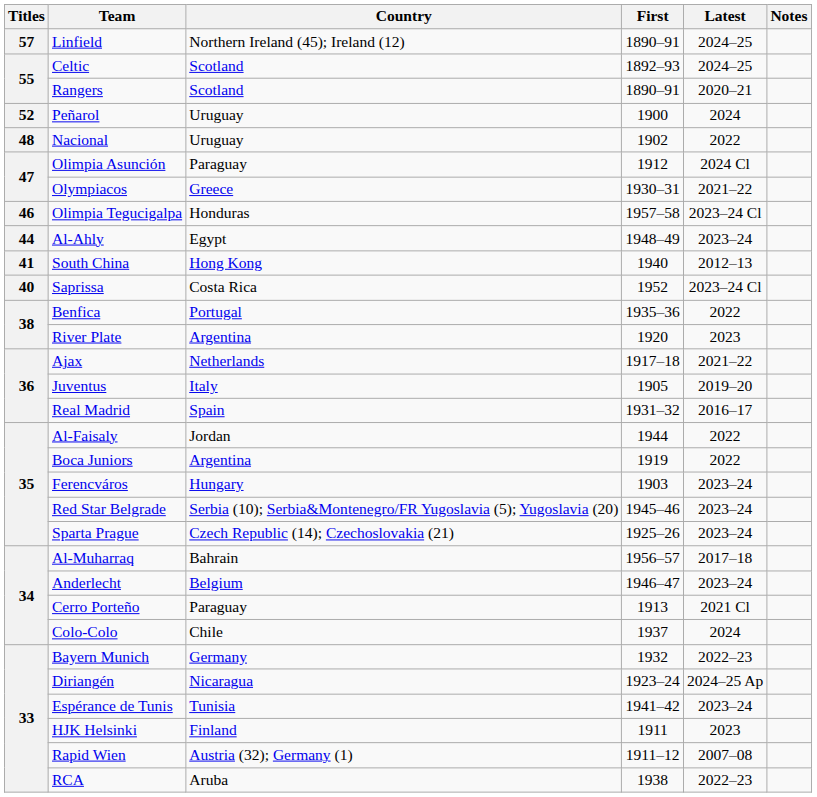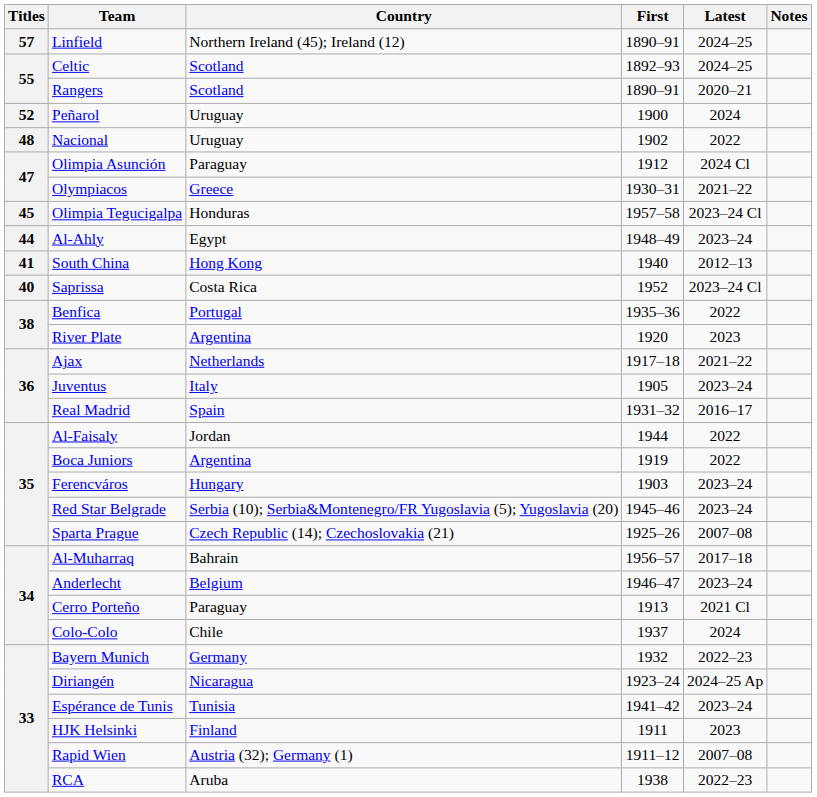 <table class="wikitable" style="text-align:center">
 <tr>
 <th>Titles</th>
 <th>Team</th>
 <th>Country</th>
 <th>First</th>
 <th>Latest</th>
 <th>Notes</th>
 </tr>
 <tr>
 <th scope=row rowspan=1>57</th>
 <td align=left><a href='#'>Linfield</a></td>
 <td align=left> Northern Ireland (45);  Ireland (12)</td>
 <td>1890–91</td>
 <td>2024–25</td>
 <td></td>
 </tr>
 <tr>
 <th scope=row rowspan=2>55</th>
 <td align=left><a href='#'>Celtic</a></td>
 <td align=left> <a href='#'>Scotland</a></td>
 <td>1892–93</td>
 <td>2024–25</td>
 <td></td>
 </tr>
 <tr>
 <td align=left><a href='#'>Rangers</a></td>
 <td align=left> <a href='#'>Scotland</a></td>
 <td>1890–91</td>
 <td>2020–21</td>
 <td></td>
 </tr>
 <tr>
 <th scope=row rowspan=1>52</th>
 <td align=left><a href='#'>Peñarol</a></td>
 <td align=left> Uruguay</td>
 <td>1900</td>
 <td>2024</td>
 <td></td>
 </tr>
 <tr>
 <th scope=row rowspan=1>48</th>
 <td align=left><a href='#'>Nacional</a></td>
 <td align=left> Uruguay</td>
 <td>1902</td>
 <td>2022</td>
 <td></td>
 </tr>
 <tr>
 <th scope=row rowspan=2>47</th>
 <td align=left><a href='#'>Olimpia Asunción</a></td>
 <td align=left> Paraguay</td>
 <td>1912</td>
 <td>2024 Cl</td>
 <td></td>
 </tr>
 <tr>
 <td align=left><a href='#'>Olympiacos</a></td>
 <td align=left> <a href='#'>Greece</a></td>
 <td>1930–31</td>
 <td>2021–22</td>
 <td></td>
 </tr>
 <tr>
-<th scope=row rowspan=1>46</th>
+<th scope=row rowspan=1>45</th>
 <td align=left><a href='#'>Olimpia Tegucigalpa</a></td>
 <td align=left> Honduras</td>
 <td>1957–58</td>
 <td>2023–24 Cl</td>
 <td></td>
 </tr>
 <tr>
 <th scope=row rowspan=1>44</th>
 <td align=left><a href='#'>Al-Ahly</a></td>
 <td align=left> Egypt</td>
 <td>1948–49</td>
 <td>2023–24</td>
 <td></td>
 </tr>
 <tr>
 <th scope=row rowspan=1>41</th>
 <td align=left><a href='#'>South China</a></td>
 <td align=left> <a href='#'>Hong Kong</a></td>
 <td>1940</td>
 <td>2012–13</td>
 <td></td>
 </tr>
 <tr>
 <th scope=row rowspan=1>40</th>
 <td align=left><a href='#'>Saprissa</a></td>
 <td align=left> Costa Rica</td>
 <td>1952</td>
 <td>2023–24 Cl</td>
 <td></td>
 </tr>
 <tr>
 <th scope=row rowspan=2>38</th>
 <td align=left><a href='#'>Benfica</a></td>
 <td align=left> <a href='#'>Portugal</a></td>
 <td>1935–36</td>
 <td>2022</td>
 <td></td>
 </tr>
 <tr>
 <td align=left><a href='#'>River Plate</a></td>
 <td align=left> <a href='#'>Argentina</a></td>
 <td>1920</td>
 <td>2023</td>
 <td></td>
 </tr>
 <tr>
 <th scope=row rowspan=3>36</th>
 <td align=left><a href='#'>Ajax</a></td>
 <td align=left> <a href='#'>Netherlands</a></td>
 <td>1917–18</td>
 <td>2021–22</td>
 <td></td>
 </tr>
 <tr>
 <td align=left><a href='#'>Juventus</a></td>
 <td align=left> <a href='#'>Italy</a></td>
 <td>1905</td>
-<td>2019–20</td>
+<td>2023–24</td>
 <td></td>
 </tr>
 <tr>
 <td align=left><a href='#'>Real Madrid</a></td>
 <td align=left> <a href='#'>Spain</a></td>
 <td>1931–32</td>
 <td>2016–17</td>
 <td></td>
 </tr>
 <tr>
 <th scope=row rowspan=5>35</th>
 <td align=left><a href='#'>Al-Faisaly</a></td>
 <td align=left> Jordan</td>
 <td>1944</td>
 <td>2022</td>
 <td></td>
 </tr>
 <tr>
 <td align=left><a href='#'>Boca Juniors</a></td>
 <td align=left> <a href='#'>Argentina</a></td>
 <td>1919</td>
 <td>2022</td>
 <td></td>
 </tr>
 <tr>
 <td align=left><a href='#'>Ferencváros</a></td>
 <td align=left> <a href='#'>Hungary</a></td>
 <td>1903</td>
 <td>2023–24</td>
 <td></td>
 </tr>
 <tr>
 <td align=left><a href='#'>Red Star Belgrade</a></td>
 <td align=left> <a href='#'>Serbia</a> (10);  <a href='#'>Serbia&Montenegro/FR Yugoslavia</a> (5);  <a href='#'>Yugoslavia</a> (20)</td>
 <td>1945–46</td>
 <td>2023–24</td>
 <td></td>
 </tr>
 <tr>
 <td align=left><a href='#'>Sparta Prague</a></td>
 <td align=left> <a href='#'>Czech Republic</a> (14);  <a href='#'>Czechoslovakia</a> (21)</td>
 <td>1925–26</td>
-<td>2023–24</td>
+<td>2007–08</td>
 <td></td>
 </tr>
 <tr>
 <th scope=row rowspan=4>34</th>
 <td align=left><a href='#'>Al-Muharraq</a></td>
 <td align=left> Bahrain</td>
 <td>1956–57</td>
 <td>2017–18</td>
 <td></td>
 </tr>
 <tr>
 <td align=left><a href='#'>Anderlecht</a></td>
 <td align=left> <a href='#'>Belgium</a></td>
 <td>1946–47</td>
 <td>2023–24</td>
 <td></td>
 </tr>
 <tr>
 <td align=left><a href='#'>Cerro Porteño</a></td>
 <td align=left> Paraguay</td>
 <td>1913</td>
 <td>2021 Cl</td>
 <td></td>
 </tr>
 <tr>
 <td align=left><a href='#'>Colo-Colo</a></td>
 <td align=left> Chile</td>
 <td>1937</td>
 <td>2024</td>
 <td></td>
 </tr>
 <tr>
 <th scope=row rowspan=6>33</th>
 <td align=left><a href='#'>Bayern Munich</a></td>
 <td align=left> <a href='#'>Germany</a></td>
 <td>1932</td>
 <td>2022–23</td>
 <td></td>
 </tr>
 <tr>
 <td align=left><a href='#'>Diriangén</a></td>
 <td align=left> <a href='#'>Nicaragua</a></td>
 <td>1923–24</td>
 <td>2024–25 Ap</td>
 <td></td>
 </tr>
 <tr>
 <td align=left><a href='#'>Espérance de Tunis</a></td>
 <td align=left> <a href='#'>Tunisia</a></td>
 <td>1941–42</td>
 <td>2023–24</td>
 <td></td>
 </tr>
 <tr>
 <td align=left><a href='#'>HJK Helsinki</a></td>
 <td align=left> <a href='#'>Finland</a></td>
 <td>1911</td>
 <td>2023</td>
 <td></td>
 </tr>
 <tr>
 <td align=left><a href='#'>Rapid Wien</a></td>
 <td align=left> <a href='#'>Austria</a> (32);  <a href='#'>Germany</a> (1)</td>
 <td>1911–12</td>
 <td>2007–08</td>
 <td></td>
 </tr>
 <tr>
 <td align=left><a href='#'>RCA</a></td>
 <td align=left> Aruba</td>
 <td>1938</td>
 <td>2022–23</td>
 <td></td>
 </tr>
 </table>
